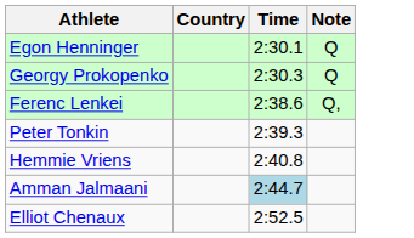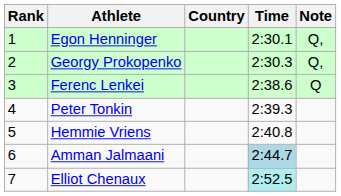 <table class="wikitable sortable">
 <tr>
+<th>Rank</th>
 <th>Athlete</th>
 <th>Country</th>
 <th>Time</th>
 <th>Note</th>
 </tr>
 <tr bgcolor=#CCFFCC>
+<td>1</td>
 <td><a href='#'>Egon Henninger</a></td>
 <td></td>
 <td>2:30.1</td>
-<td align=center>Q</td>
+<td align=center>Q, </td>
 </tr>
 <tr bgcolor=#CCFFCC>
+<td>2</td>
 <td><a href='#'>Georgy Prokopenko</a></td>
 <td></td>
 <td>2:30.3</td>
-<td align=center>Q</td>
+<td align=center>Q, </td>
 </tr>
 <tr bgcolor=#CCFFCC>
+<td>3</td>
 <td><a href='#'>Ferenc Lenkei</a></td>
 <td></td>
 <td>2:38.6</td>
-<td align=center>Q, </td>
+<td align=center>Q</td>
 </tr>
 <tr>
+<td>4</td>
 <td><a href='#'>Peter Tonkin</a></td>
 <td></td>
 <td>2:39.3</td>
 <td></td>
 </tr>
 <tr>
+<td>5</td>
 <td><a href='#'>Hemmie Vriens</a></td>
 <td></td>
 <td>2:40.8</td>
 <td></td>
 </tr>
 <tr>
+<td>6</td>
 <td><a href='#'>Amman Jalmaani</a></td>
 <td></td>
 <td style="background: lightblue;">2:44.7</td>
 <td></td>
 </tr>
 <tr>
+<td>7</td>
 <td><a href='#'>Elliot Chenaux</a></td>
 <td></td>
-<td>2:52.5</td>
+<td style="background: paleturquoise;">2:52.5</td>
 <td></td>
 </tr>
 </table>
